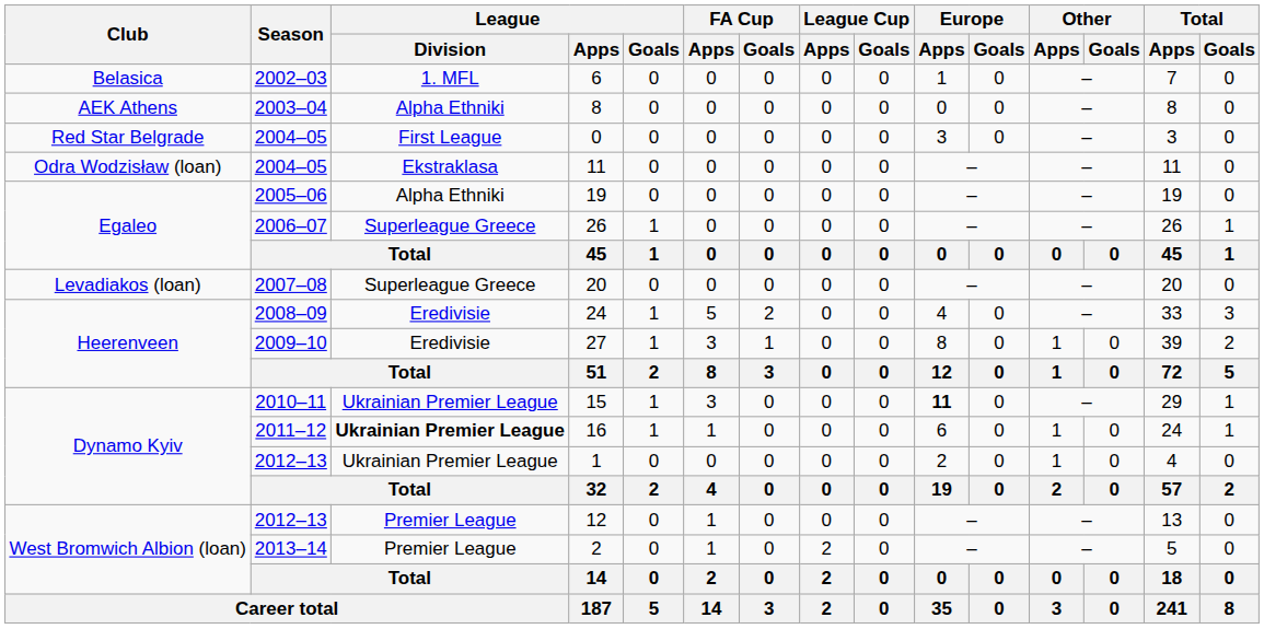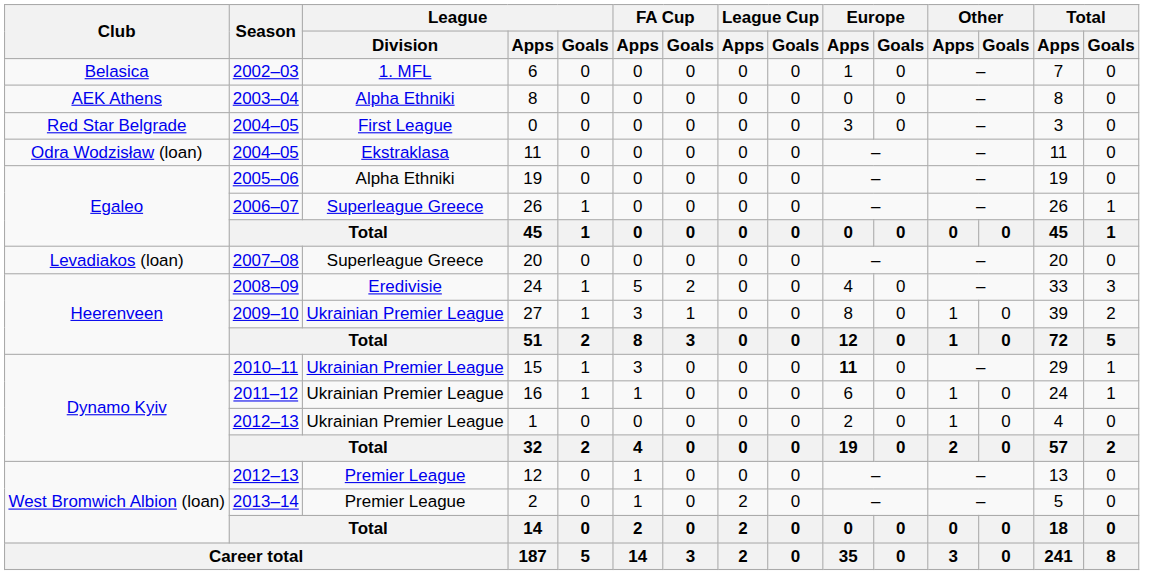 <table class="wikitable" style="text-align: center;">
 <tr>
 <th rowspan="2">Club</th>
 <th rowspan="2">Season</th>
 <th colspan="3">League</th>
 <th colspan="2">FA Cup</th>
 <th colspan="2">League Cup</th>
 <th colspan="2">Europe</th>
 <th colspan="2">Other</th>
 <th colspan="2">Total</th>
 </tr>
 <tr>
 <th>Division</th>
 <th>Apps</th>
 <th>Goals</th>
 <th>Apps</th>
 <th>Goals</th>
 <th>Apps</th>
 <th>Goals</th>
 <th>Apps</th>
 <th>Goals</th>
 <th>Apps</th>
 <th>Goals</th>
 <th>Apps</th>
 <th>Goals</th>
 </tr>
 <tr>
 <td><a href='#'>Belasica</a></td>
 <td><a href='#'>2002–03</a></td>
 <td><a href='#'>1. MFL</a></td>
 <td>6</td>
 <td>0</td>
 <td>0</td>
 <td>0</td>
 <td>0</td>
 <td>0</td>
 <td>1</td>
 <td>0</td>
 <td colspan="2">–</td>
 <td>7</td>
 <td>0</td>
 </tr>
 <tr>
 <td><a href='#'>AEK Athens</a></td>
 <td><a href='#'>2003–04</a></td>
 <td><a href='#'>Alpha Ethniki</a></td>
 <td>8</td>
 <td>0</td>
 <td>0</td>
 <td>0</td>
 <td>0</td>
 <td>0</td>
 <td>0</td>
 <td>0</td>
 <td colspan="2">–</td>
 <td>8</td>
 <td>0</td>
 </tr>
 <tr>
 <td><a href='#'>Red Star Belgrade</a></td>
 <td><a href='#'>2004–05</a></td>
 <td><a href='#'>First League</a></td>
 <td>0</td>
 <td>0</td>
 <td>0</td>
 <td>0</td>
 <td>0</td>
 <td>0</td>
 <td>3</td>
 <td>0</td>
 <td colspan="2">–</td>
 <td>3</td>
 <td>0</td>
 </tr>
 <tr>
 <td><a href='#'>Odra Wodzisław</a> (loan)</td>
 <td><a href='#'>2004–05</a></td>
 <td><a href='#'>Ekstraklasa</a></td>
 <td>11</td>
 <td>0</td>
 <td>0</td>
 <td>0</td>
 <td>0</td>
 <td>0</td>
 <td colspan="2">–</td>
 <td colspan="2">–</td>
 <td>11</td>
 <td>0</td>
 </tr>
 <tr>
 <td rowspan="3"><a href='#'>Egaleo</a></td>
 <td><a href='#'>2005–06</a></td>
 <td>Alpha Ethniki</td>
 <td>19</td>
 <td>0</td>
 <td>0</td>
 <td>0</td>
 <td>0</td>
 <td>0</td>
 <td colspan="2">–</td>
 <td colspan="2">–</td>
 <td>19</td>
 <td>0</td>
 </tr>
 <tr>
 <td><a href='#'>2006–07</a></td>
 <td><a href='#'>Superleague Greece</a></td>
 <td>26</td>
 <td>1</td>
 <td>0</td>
 <td>0</td>
 <td>0</td>
 <td>0</td>
 <td colspan="2">–</td>
 <td colspan="2">–</td>
 <td>26</td>
 <td>1</td>
 </tr>
 <tr>
 <th colspan=2>Total</th>
 <th>45</th>
 <th>1</th>
 <th>0</th>
 <th>0</th>
 <th>0</th>
 <th>0</th>
 <th>0</th>
 <th>0</th>
 <th>0</th>
 <th>0</th>
 <th>45</th>
 <th>1</th>
 </tr>
 <tr>
 <td><a href='#'>Levadiakos</a> (loan)</td>
 <td><a href='#'>2007–08</a></td>
 <td>Superleague Greece</td>
 <td>20</td>
 <td>0</td>
 <td>0</td>
 <td>0</td>
 <td>0</td>
 <td>0</td>
 <td colspan="2">–</td>
 <td colspan="2">–</td>
 <td>20</td>
 <td>0</td>
 </tr>
 <tr>
 <td rowspan="3"><a href='#'>Heerenveen</a></td>
 <td><a href='#'>2008–09</a></td>
 <td><a href='#'>Eredivisie</a></td>
 <td>24</td>
 <td>1</td>
 <td>5</td>
 <td>2</td>
 <td>0</td>
 <td>0</td>
 <td>4</td>
 <td>0</td>
 <td colspan="2">–</td>
 <td>33</td>
 <td>3</td>
 </tr>
 <tr>
 <td><a href='#'>2009–10</a></td>
-<td>Eredivisie</td>
+<td><a href='#'>Ukrainian Premier League</a></td>
 <td>27</td>
 <td>1</td>
 <td>3</td>
 <td>1</td>
 <td>0</td>
 <td>0</td>
 <td>8</td>
 <td>0</td>
 <td>1</td>
 <td>0</td>
 <td>39</td>
 <td>2</td>
 </tr>
 <tr>
 <th colspan=2>Total</th>
 <th>51</th>
 <th>2</th>
 <th>8</th>
 <th>3</th>
 <th>0</th>
 <th>0</th>
 <th>12</th>
 <th>0</th>
 <th>1</th>
 <th>0</th>
 <th>72</th>
 <th>5</th>
 </tr>
 <tr>
 <td rowspan="4"><a href='#'>Dynamo Kyiv</a></td>
 <td><a href='#'>2010–11</a></td>
 <td><a href='#'>Ukrainian Premier League</a></td>
 <td>15</td>
 <td>1</td>
 <td>3</td>
 <td>0</td>
 <td>0</td>
 <td>0</td>
 <td><strong>11</strong></td>
 <td>0</td>
 <td colspan="2">–</td>
 <td>29</td>
 <td>1</td>
 </tr>
 <tr>
 <td><a href='#'>2011–12</a></td>
-<td><strong>Ukrainian Premier League</strong></td>
+<td>Ukrainian Premier League</td>
 <td>16</td>
 <td>1</td>
 <td>1</td>
 <td>0</td>
 <td>0</td>
 <td>0</td>
 <td>6</td>
 <td>0</td>
 <td>1</td>
 <td>0</td>
 <td>24</td>
 <td>1</td>
 </tr>
 <tr>
 <td><a href='#'>2012–13</a></td>
 <td>Ukrainian Premier League</td>
 <td>1</td>
 <td>0</td>
 <td>0</td>
 <td>0</td>
 <td>0</td>
 <td>0</td>
 <td>2</td>
 <td>0</td>
 <td>1</td>
 <td>0</td>
 <td>4</td>
 <td>0</td>
 </tr>
 <tr>
 <th colspan=2>Total</th>
 <th>32</th>
 <th>2</th>
 <th>4</th>
 <th>0</th>
 <th>0</th>
 <th>0</th>
 <th>19</th>
 <th>0</th>
 <th>2</th>
 <th>0</th>
 <th>57</th>
 <th>2</th>
 </tr>
 <tr>
 <td rowspan="3"><a href='#'>West Bromwich Albion</a> (loan)</td>
 <td><a href='#'>2012–13</a></td>
 <td><a href='#'>Premier League</a></td>
 <td>12</td>
 <td>0</td>
 <td>1</td>
 <td>0</td>
 <td>0</td>
 <td>0</td>
 <td colspan="2">–</td>
 <td colspan="2">–</td>
 <td>13</td>
 <td>0</td>
 </tr>
 <tr>
 <td><a href='#'>2013–14</a></td>
 <td>Premier League</td>
 <td>2</td>
 <td>0</td>
 <td>1</td>
 <td>0</td>
 <td>2</td>
 <td>0</td>
 <td colspan="2">–</td>
 <td colspan="2">–</td>
 <td>5</td>
 <td>0</td>
 </tr>
 <tr>
 <th colspan=2>Total</th>
 <th>14</th>
 <th>0</th>
 <th>2</th>
 <th>0</th>
 <th>2</th>
 <th>0</th>
 <th>0</th>
 <th>0</th>
 <th>0</th>
 <th>0</th>
 <th>18</th>
 <th>0</th>
 </tr>
 <tr>
 <th colspan="3">Career total</th>
 <th>187</th>
 <th>5</th>
 <th>14</th>
 <th>3</th>
 <th>2</th>
 <th>0</th>
 <th>35</th>
 <th>0</th>
 <th>3</th>
 <th>0</th>
 <th>241</th>
 <th>8</th>
 </tr>
 </table>
